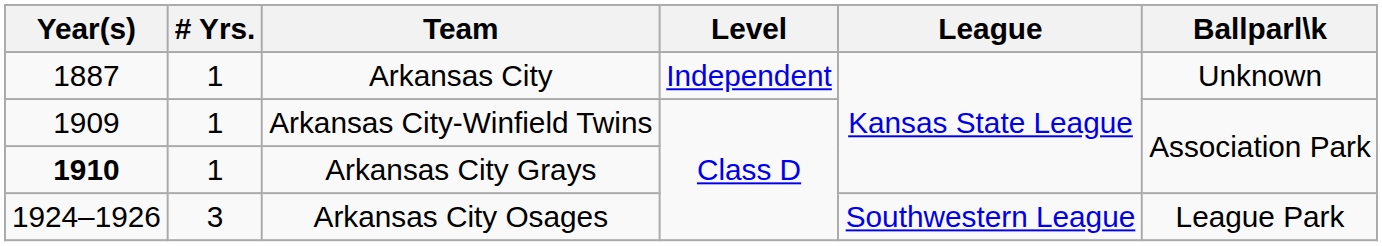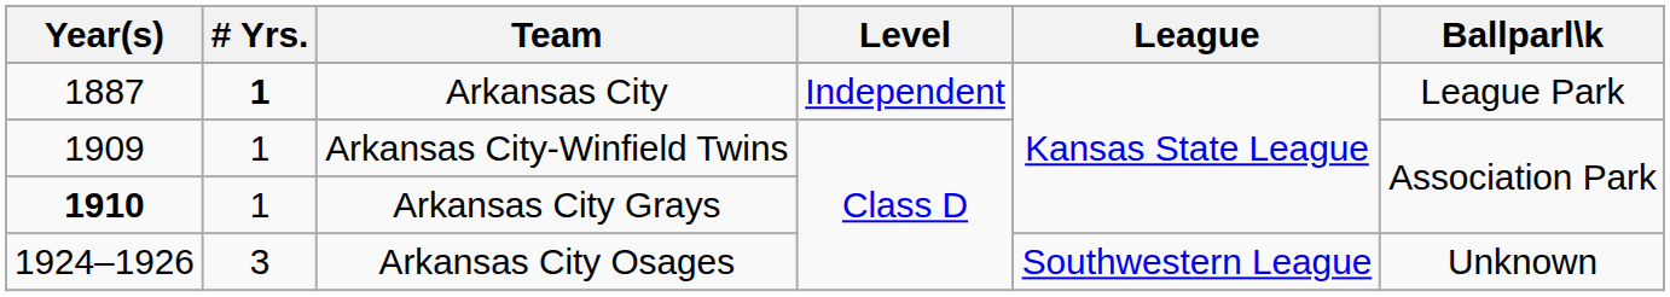 <table class="wikitable" style="text-align:center; font-size: 95%;">
 <tr>
 <th>Year(s)</th>
 <th># Yrs.</th>
 <th>Team</th>
 <th>Level</th>
 <th>League</th>
 <th>Ballparl\k</th>
 </tr>
 <tr>
 <td>1887</td>
-<td>1</td>
+<td><strong>1</strong></td>
 <td>Arkansas City</td>
 <td><a href='#'>Independent</a></td>
 <td rowspan=3><a href='#'>Kansas State League</a></td>
-<td>Unknown</td>
+<td>League Park</td>
 </tr>
 <tr>
 <td>1909</td>
 <td>1</td>
 <td>Arkansas City-Winfield Twins</td>
 <td rowspan=3><a href='#'>Class D</a></td>
 <td rowspan=2>Association Park</td>
 </tr>
 <tr>
 <td><strong>1910</strong></td>
 <td>1</td>
 <td>Arkansas City Grays</td>
 </tr>
 <tr>
 <td>1924–1926</td>
 <td>3</td>
 <td>Arkansas City Osages</td>
 <td><a href='#'>Southwestern League</a></td>
-<td>League Park</td>
+<td>Unknown</td>
 </tr>
 </table>
